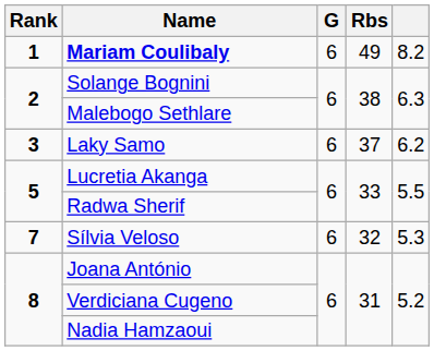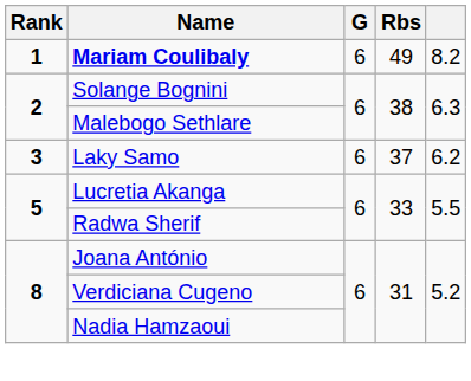 <table class="wikitable" style="text-align:center; font-size:90%;">
 <tr>
 <th width=10px>Rank</th>
 <th width=180px>Name</th>
 <th width=15px>G</th>
 <th width=10px>Rbs</th>
 <th width=10px></th>
 </tr>
 <tr>
 <td><strong>1</strong></td>
 <td align=left> <strong><a href='#'>Mariam Coulibaly</a></strong></td>
 <td>6</td>
 <td>49</td>
 <td>8.2</td>
 </tr>
 <tr>
 <td rowspan=2><strong>2</strong></td>
 <td align=left> <a href='#'>Solange Bognini</a></td>
 <td rowspan=2>6</td>
 <td rowspan=2>38</td>
 <td rowspan=2>6.3</td>
 </tr>
 <tr>
 <td align=left> <a href='#'>Malebogo Sethlare</a></td>
 </tr>
 <tr>
 <td><strong>3</strong></td>
 <td align=left> <a href='#'>Laky Samo</a></td>
 <td>6</td>
 <td>37</td>
 <td>6.2</td>
 </tr>
 <tr>
 <td rowspan=2><strong>5</strong></td>
 <td align=left> <a href='#'>Lucretia Akanga</a></td>
 <td rowspan=2>6</td>
 <td rowspan=2>33</td>
 <td rowspan=2>5.5</td>
 </tr>
 <tr>
 <td align=left> <a href='#'>Radwa Sherif</a></td>
 </tr>
 <tr>
-<td><strong>7</strong></td>
-<td align=left> <a href='#'>Sílvia Veloso</a></td>
-<td>6</td>
-<td>32</td>
-<td>5.3</td>
-</tr>
-<tr>
 <td rowspan=3><strong>8</strong></td>
 <td align=left> <a href='#'>Joana António</a></td>
 <td rowspan=3>6</td>
 <td rowspan=3>31</td>
 <td rowspan=3>5.2</td>
 </tr>
 <tr>
 <td align=left> <a href='#'>Verdiciana Cugeno</a></td>
 </tr>
 <tr>
 <td align=left> <a href='#'>Nadia Hamzaoui</a></td>
 </tr>
 </table>
